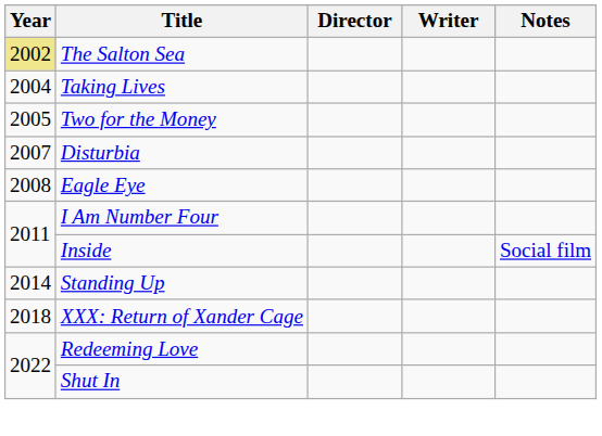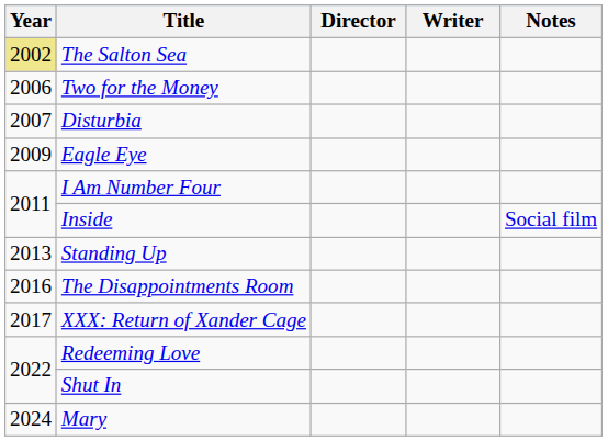 <table class="wikitable">
 <tr style="background:#b0c4de; text-align:center;">
 <th>Year</th>
 <th>Title</th>
 <th width=65>Director</th>
 <th width=65>Writer</th>
 <th>Notes</th>
 </tr>
 <tr>
 <td style="background: khaki;">2002</td>
 <td><em><a href='#'>The Salton Sea</a></em></td>
 <td></td>
 <td></td>
 <td></td>
 </tr>
 <tr>
-<td>2004</td>
-<td><em><a href='#'>Taking Lives</a></em></td>
-<td></td>
-<td></td>
-<td></td>
-</tr>
-<tr>
-<td>2005</td>
+<td>2006</td>
 <td><em><a href='#'>Two for the Money</a></em></td>
 <td></td>
 <td></td>
 <td></td>
 </tr>
 <tr>
 <td>2007</td>
 <td><em><a href='#'>Disturbia</a></em></td>
 <td></td>
 <td></td>
 <td></td>
 </tr>
 <tr>
-<td>2008</td>
+<td>2009</td>
 <td><em><a href='#'>Eagle Eye</a></em></td>
 <td></td>
 <td></td>
 <td></td>
 </tr>
 <tr>
 <td rowspan=2>2011</td>
 <td><em><a href='#'>I Am Number Four</a></em></td>
 <td></td>
 <td></td>
 <td></td>
 </tr>
 <tr>
 <td><em><a href='#'>Inside</a></em></td>
 <td></td>
 <td></td>
 <td><a href='#'>Social film</a></td>
 </tr>
 <tr>
-<td>2014</td>
+<td>2013</td>
 <td><em><a href='#'>Standing Up</a></em></td>
 <td></td>
 <td></td>
 <td></td>
 </tr>
 <tr>
-<td>2018</td>
+<td>2016</td>
+<td><em><a href='#'>The Disappointments Room</a></em></td>
+<td></td>
+<td></td>
+<td></td>
+</tr>
+<tr>
+<td>2017</td>
 <td><em><a href='#'>XXX: Return of Xander Cage</a></em></td>
 <td></td>
 <td></td>
 <td></td>
 </tr>
 <tr>
 <td rowspan=2>2022</td>
 <td><em><a href='#'>Redeeming Love</a></em></td>
 <td></td>
 <td></td>
 <td></td>
 </tr>
 <tr>
 <td><a href='#'><em>Shut In</em></a></td>
 <td></td>
 <td></td>
 <td></td>
 </tr>
+<tr>
+<td>2024</td>
+<td><em><a href='#'>Mary</a></em></td>
+<td></td>
+<td></td>
+<td></td>
+</tr>
 </table>
